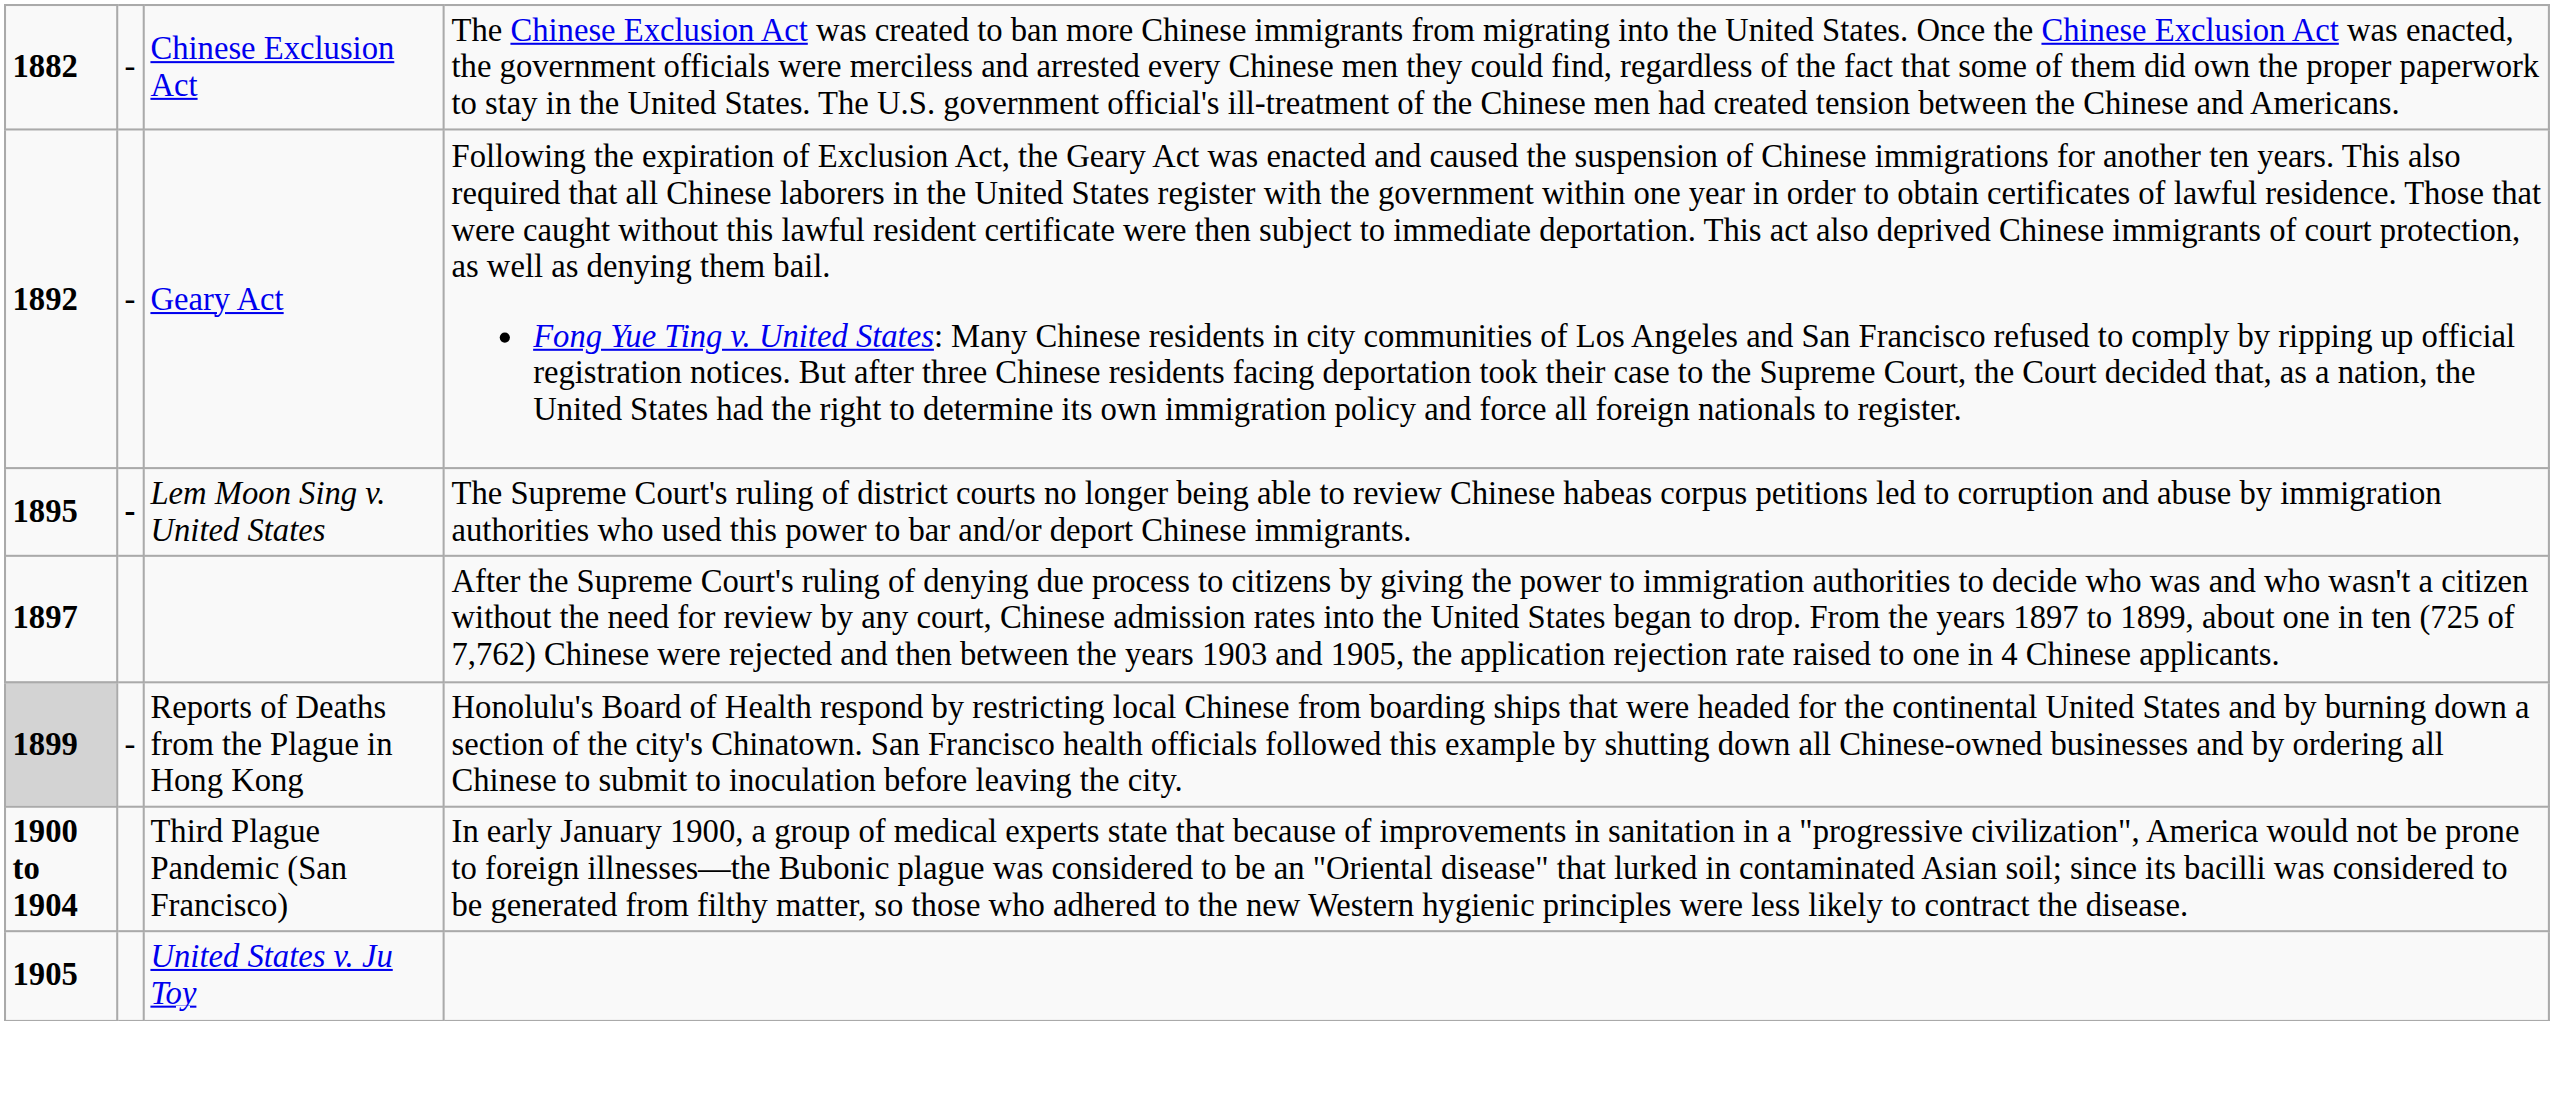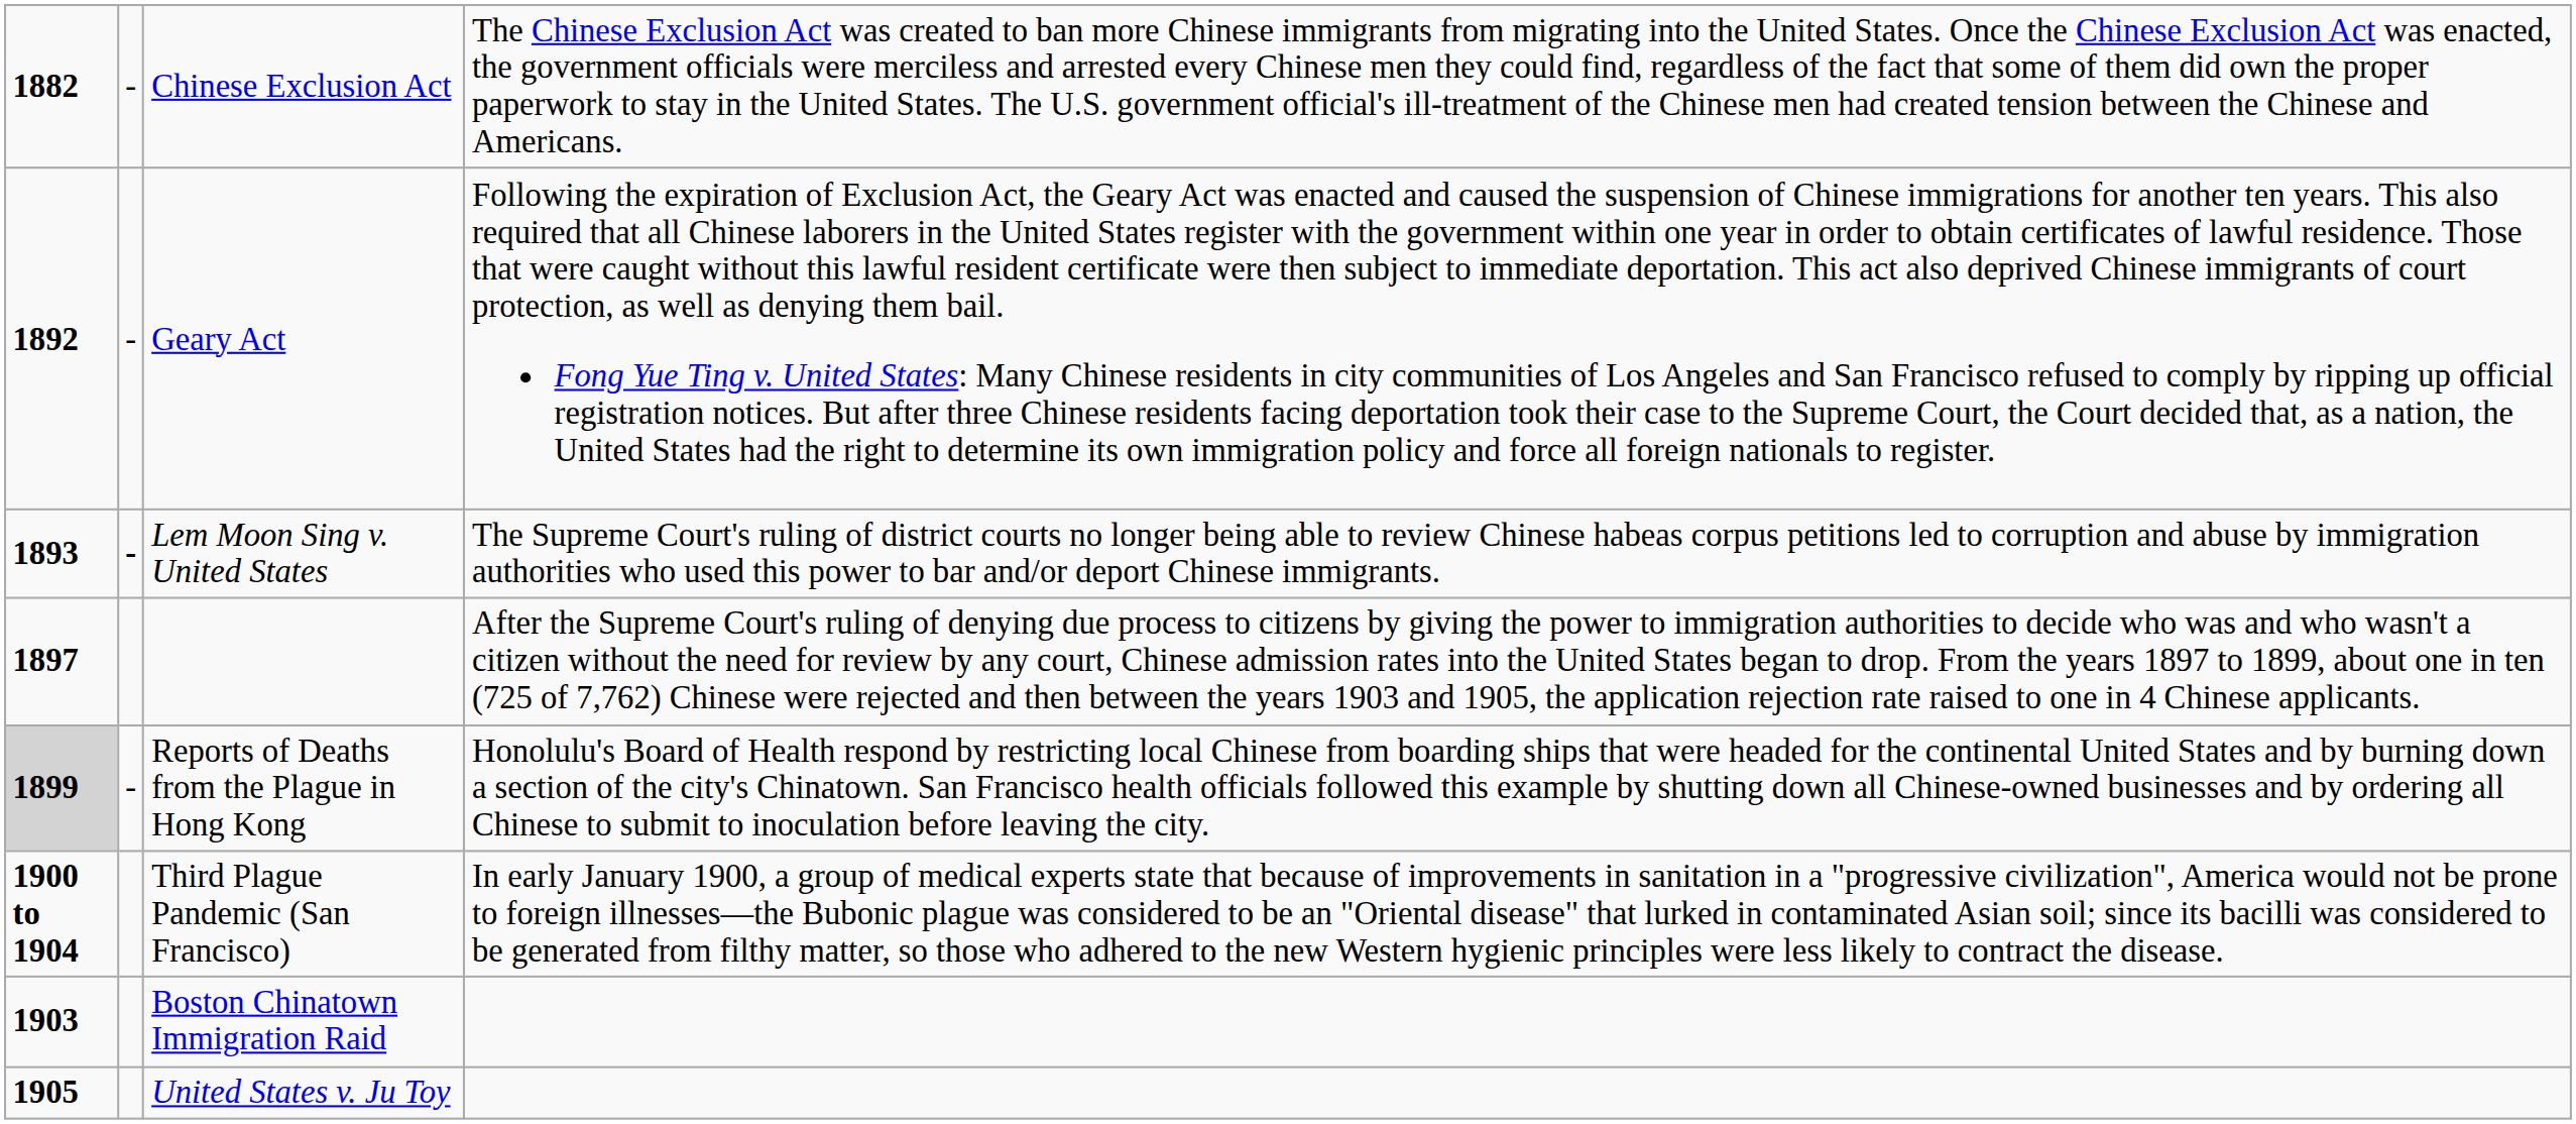 <table class="wikitable">
 <tr>
 <td><strong>1882</strong></td>
 <td>-</td>
 <td><a href='#'>Chinese Exclusion Act</a></td>
 <td>The <a href='#'>Chinese Exclusion Act</a> was created to ban more Chinese immigrants from migrating into the United States. Once the <a href='#'>Chinese Exclusion Act</a> was enacted, the government officials were merciless and arrested every Chinese men they could find, regardless of the fact that some of them did own the proper paperwork to stay in the United States. The U.S. government official's ill-treatment of the Chinese men had created tension between the Chinese and Americans.</td>
 </tr>
 <tr>
 <td><strong>1892</strong></td>
 <td>-</td>
 <td><a href='#'>Geary Act</a></td>
 <td>Following the expiration of Exclusion Act, the Geary Act was enacted and caused the suspension of Chinese immigrations for another ten years. This also required that all Chinese laborers in the United States register with the government within one year in order to obtain certificates of lawful residence. Those that were caught without this lawful resident certificate were then subject to immediate deportation. This act also deprived Chinese immigrants of court protection, as well as denying them bail.<br><ul><li><em><a href='#'>Fong Yue Ting v. United States</a></em>: Many Chinese residents in city communities of Los Angeles and San Francisco refused to comply by ripping up official registration notices. But after three Chinese residents facing deportation took their case to the Supreme Court, the Court decided that, as a nation, the United States had the right to determine its own immigration policy and force all foreign nationals to register.</li></ul></td>
 </tr>
 <tr>
-<td><strong>1895</strong></td>
+<td><strong>1893</strong></td>
 <td><strong>-</strong></td>
 <td><em>Lem Moon Sing v. United States</em></td>
 <td>The Supreme Court's ruling of district courts no longer being able to review Chinese habeas corpus petitions led to corruption and abuse by immigration authorities who used this power to bar and/or deport Chinese immigrants.</td>
 </tr>
 <tr>
 <td><strong>1897</strong></td>
 <td></td>
 <td></td>
 <td>After the Supreme Court's ruling of denying due process to citizens by giving the power to immigration authorities to decide who was and who wasn't a citizen without the need for review by any court, Chinese admission rates into the United States began to drop. From the years 1897 to 1899, about one in ten (725 of 7,762) Chinese were rejected and then between the years 1903 and 1905, the application rejection rate raised to one in 4 Chinese applicants.</td>
 </tr>
 <tr>
 <td style="background: lightgrey;"><strong>1899</strong></td>
 <td>-</td>
 <td>Reports of Deaths from the Plague in Hong Kong</td>
 <td>Honolulu's Board of Health respond by restricting local Chinese from boarding ships that were headed for the continental United States and by burning down a section of the city's Chinatown. San Francisco health officials followed this example by shutting down all Chinese-owned businesses and by ordering all Chinese to submit to inoculation before leaving the city.</td>
 </tr>
 <tr>
 <td><strong>1900 to 1904</strong></td>
 <td></td>
 <td>Third Plague Pandemic (San Francisco)</td>
 <td>In early January 1900, a group of medical experts state that because of improvements in sanitation in a "progressive civilization", America would not be prone to foreign illnesses—the Bubonic plague was considered to be an "Oriental disease" that lurked in contaminated Asian soil; since its bacilli was considered to be generated from filthy matter, so those who adhered to the new Western hygienic principles were less likely to contract the disease.</td>
 </tr>
 <tr>
+<td><strong>1903</strong></td>
+<td></td>
+<td><a href='#'>Boston Chinatown Immigration Raid</a></td>
+<td></td>
+</tr>
+<tr>
 <td><strong>1905</strong></td>
 <td></td>
 <td><em><a href='#'>United States v. Ju Toy</a></em></td>
 </tr>
 </table>
